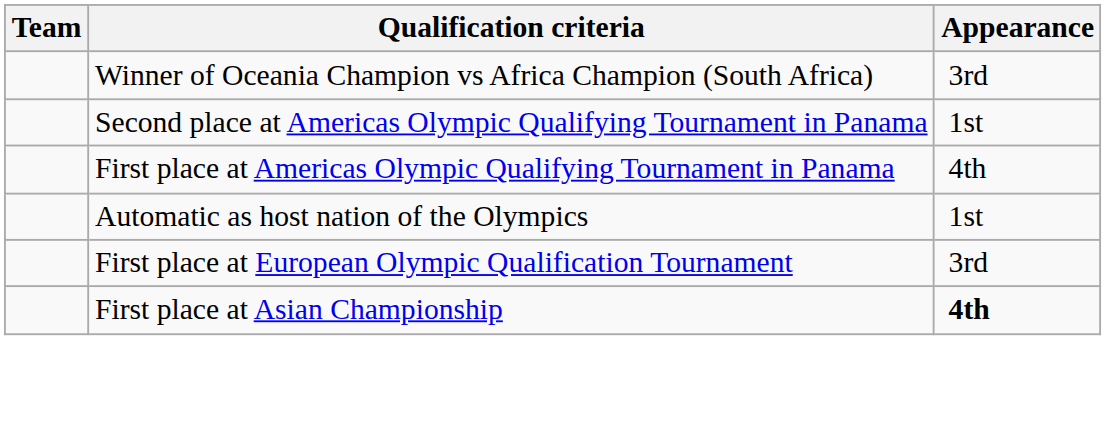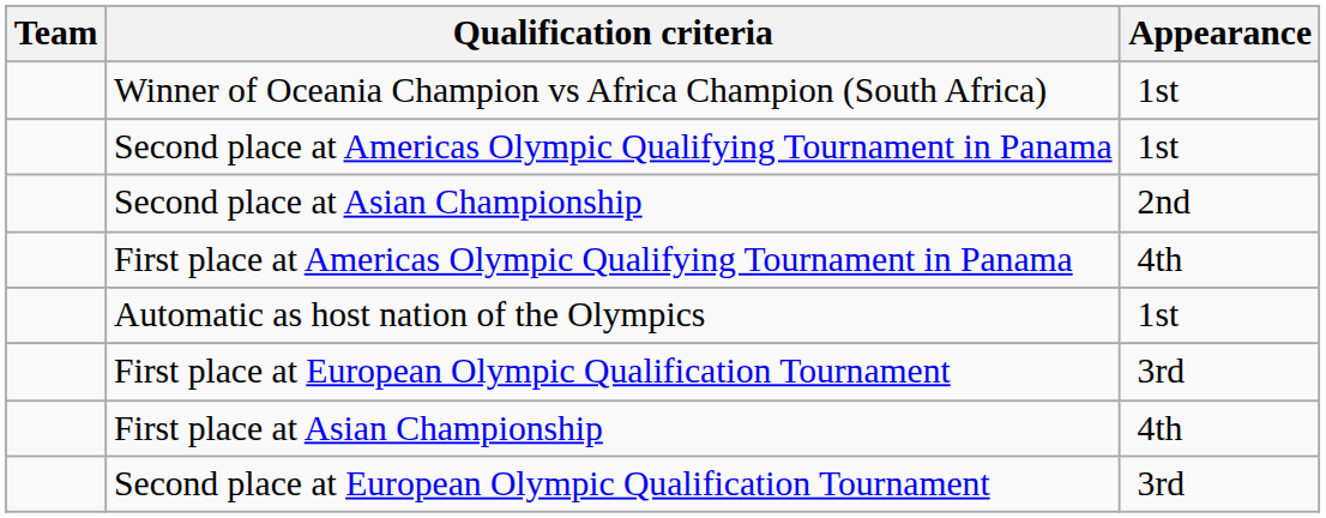 <table class="wikitable">
 <tr>
 <th>Team</th>
 <th>Qualification criteria</th>
 <th>Appearance</th>
 </tr>
 <tr>
 <td></td>
 <td>Winner of Oceania Champion vs Africa Champion (South Africa)</td>
-<td> 3rd</td>
+<td> 1st</td>
 </tr>
 <tr>
 <td></td>
 <td>Second place at <a href='#'>Americas Olympic Qualifying Tournament in Panama</a></td>
 <td> 1st</td>
+</tr>
+<tr>
+<td></td>
+<td>Second place at <a href='#'>Asian Championship</a></td>
+<td> 2nd</td>
 </tr>
 <tr>
 <td></td>
 <td>First place at <a href='#'>Americas Olympic Qualifying Tournament in Panama</a></td>
 <td> 4th</td>
 </tr>
 <tr>
 <td></td>
 <td>Automatic as host nation of the Olympics</td>
 <td> 1st</td>
 </tr>
 <tr>
 <td></td>
 <td>First place at <a href='#'>European Olympic Qualification Tournament</a></td>
 <td> 3rd</td>
 </tr>
 <tr>
 <td></td>
 <td>First place at <a href='#'>Asian Championship</a></td>
-<td><strong> 4th</strong></td>
+<td> 4th</td>
+</tr>
+<tr>
+<td></td>
+<td>Second place at <a href='#'>European Olympic Qualification Tournament</a></td>
+<td> 3rd</td>
 </tr>
 </table>
